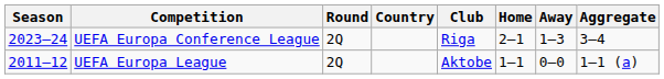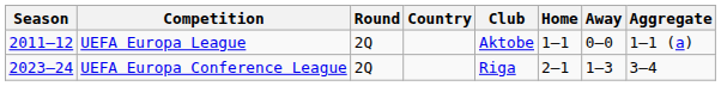 <table class="wikitable">
 <tr>
 <th>Season</th>
 <th>Competition</th>
 <th>Round</th>
 <th>Country</th>
 <th>Club</th>
 <th>Home</th>
 <th>Away</th>
 <th>Aggregate</th>
 </tr>
 <tr>
+<td><a href='#'>2011–12</a></td>
+<td><a href='#'>UEFA Europa League</a></td>
+<td>2Q</td>
+<td></td>
+<td><a href='#'>Aktobe</a></td>
+<td>1–1</td>
+<td>0–0</td>
+<td>1–1 (<a href='#'>a</a>)</td>
+</tr>
+<tr>
 <td><a href='#'>2023–24</a></td>
 <td><a href='#'>UEFA Europa Conference League</a></td>
 <td>2Q</td>
 <td></td>
 <td><a href='#'>Riga</a></td>
 <td>2–1</td>
 <td>1–3 </td>
 <td>3–4</td>
 </tr>
-<tr>
-<td><a href='#'>2011–12</a></td>
-<td><a href='#'>UEFA Europa League</a></td>
-<td>2Q</td>
-<td></td>
-<td><a href='#'>Aktobe</a></td>
-<td>1–1</td>
-<td>0–0</td>
-<td>1–1 (<a href='#'>a</a>)</td>
-</tr>
 </table>
